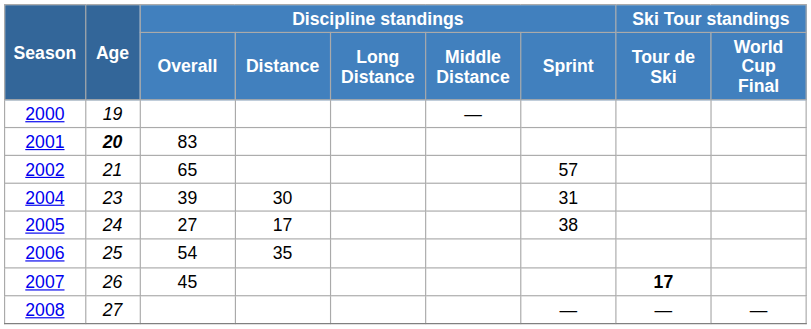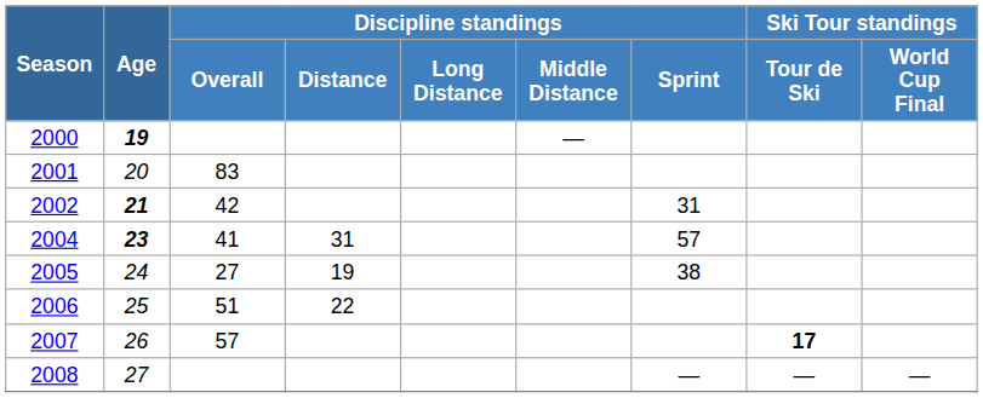 <table class="wikitable" style="font-size:95%; text-align:center; border:grey solid 1px; border-collapse:collapse; background:#ffffff;">
 <tr>
 <th style="background-color:#369; color:white; width:60px;" rowspan="2"> Season </th>
 <th style="background-color:#369; color:white; width:40px;" rowspan="2"> Age </th>
 <th style="background-color:#4180be; color:white;" colspan="5">Discipline standings</th>
 <th style="background-color:#4180be; color:white;" colspan="3">Ski Tour standings</th>
 </tr>
 <tr>
 <th style="background-color:#4180be; color:white; width:75px;">Overall</th>
 <th style="background-color:#4180be; color:white; width:75px;">Distance</th>
 <th style="background-color:#4180be; color:white; width:75px;">Long Distance</th>
 <th style="background-color:#4180be; color:white; width:75px;">Middle Distance</th>
 <th style="background-color:#4180be; color:white; width:75px;">Sprint</th>
 <th style="background-color:#4180be; color:white; width:75px;">Tour de<br>Ski</th>
 <th style="background-color:#4180be; color:white; width:75px;">World Cup<br>Final</th>
 </tr>
 <tr>
 <td><a href='#'>2000</a></td>
-<td><em>19</em></td>
+<td><strong><em>19</em></strong></td>
 <td></td>
 <td></td>
 <td></td>
 <td>—</td>
 <td></td>
 <td></td>
 <td></td>
 </tr>
 <tr>
 <td><a href='#'>2001</a></td>
-<td><strong><em>20</em></strong></td>
+<td><em>20</em></td>
 <td>83</td>
 <td></td>
 <td></td>
 <td></td>
 <td></td>
 <td></td>
 <td></td>
 </tr>
 <tr>
 <td><a href='#'>2002</a></td>
-<td><em>21</em></td>
-<td>65</td>
+<td><strong><em>21</em></strong></td>
+<td>42</td>
 <td></td>
+<td></td>
+<td></td>
+<td>31</td>
+<td></td>
+<td></td>
+</tr>
+<tr>
+<td><a href='#'>2004</a></td>
+<td><strong><em>23</em></strong></td>
+<td>41</td>
+<td>31</td>
 <td></td>
 <td></td>
 <td>57</td>
 <td></td>
 <td></td>
 </tr>
 <tr>
-<td><a href='#'>2004</a></td>
-<td><em>23</em></td>
-<td>39</td>
-<td>30</td>
-<td></td>
-<td></td>
-<td>31</td>
-<td></td>
-<td></td>
-</tr>
-<tr>
 <td><a href='#'>2005</a></td>
 <td><em>24</em></td>
 <td>27</td>
-<td>17</td>
+<td>19</td>
 <td></td>
 <td></td>
 <td>38</td>
 <td></td>
 <td></td>
 </tr>
 <tr>
 <td><a href='#'>2006</a></td>
 <td><em>25</em></td>
-<td>54</td>
-<td>35</td>
+<td>51</td>
+<td>22</td>
 <td></td>
 <td></td>
 <td></td>
 <td></td>
 <td></td>
 </tr>
 <tr>
 <td><a href='#'>2007</a></td>
 <td><em>26</em></td>
-<td>45</td>
+<td>57</td>
 <td></td>
 <td></td>
 <td></td>
 <td></td>
 <td><strong>17</strong></td>
 <td></td>
 </tr>
 <tr>
 <td><a href='#'>2008</a></td>
 <td><em>27</em></td>
 <td></td>
 <td></td>
 <td></td>
 <td></td>
 <td>—</td>
 <td>—</td>
 <td>—</td>
 </tr>
 <tr>
 </tr>
 </table>
